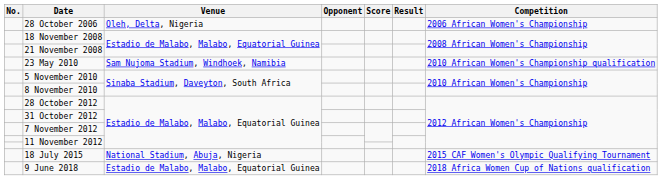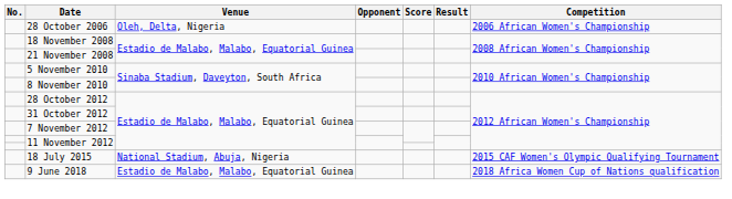 <table class="wikitable">
 <tr>
 <th>No.</th>
 <th>Date</th>
 <th>Venue</th>
 <th>Opponent</th>
 <th>Score</th>
 <th>Result</th>
 <th>Competition</th>
 </tr>
 <tr>
 <td></td>
 <td>28 October 2006</td>
 <td><a href='#'>Oleh, Delta</a>, Nigeria</td>
 <td></td>
 <td></td>
 <td></td>
 <td><a href='#'>2006 African Women's Championship</a></td>
 </tr>
 <tr>
 <td></td>
 <td>18 November 2008</td>
 <td rowspan="2"><a href='#'>Estadio de Malabo</a>, <a href='#'>Malabo</a>, <a href='#'>Equatorial Guinea</a></td>
 <td></td>
 <td></td>
 <td></td>
 <td rowspan="2"><a href='#'>2008 African Women's Championship</a></td>
 </tr>
 <tr>
 <td></td>
 <td>21 November 2008</td>
 <td></td>
 <td></td>
 <td></td>
-</tr>
-<tr>
-<td></td>
-<td>23 May 2010</td>
-<td><a href='#'>Sam Nujoma Stadium</a>, <a href='#'>Windhoek</a>, <a href='#'>Namibia</a></td>
-<td></td>
-<td></td>
-<td></td>
-<td><a href='#'>2010 African Women's Championship qualification</a></td>
 </tr>
 <tr>
 <td></td>
 <td>5 November 2010</td>
 <td rowspan="2"><a href='#'>Sinaba Stadium</a>, <a href='#'>Daveyton</a>, South Africa</td>
 <td></td>
 <td></td>
 <td></td>
 <td rowspan="2"><a href='#'>2010 African Women's Championship</a></td>
 </tr>
 <tr>
 <td></td>
 <td>8 November 2010</td>
 <td></td>
 <td></td>
 <td></td>
 </tr>
 <tr>
 <td></td>
 <td>28 October 2012</td>
 <td rowspan=5><a href='#'>Estadio de Malabo</a>, <a href='#'>Malabo</a>, Equatorial Guinea</td>
 <td></td>
 <td></td>
 <td></td>
 <td rowspan=5><a href='#'>2012 African Women's Championship</a></td>
 </tr>
 <tr>
 <td></td>
 <td>31 October 2012</td>
 <td></td>
 <td></td>
 <td></td>
 </tr>
 <tr>
 <td></td>
 <td>7 November 2012</td>
 <td></td>
 <td rowspan="2"></td>
 <td></td>
 </tr>
 <tr>
 <td></td>
 <td rowspan="2">11 November 2012</td>
 <td rowspan="2"></td>
 <td rowspan="2"></td>
 </tr>
 <tr>
 <td></td>
 <td></td>
 </tr>
 <tr>
 <td></td>
 <td>18 July 2015</td>
 <td><a href='#'>National Stadium</a>, <a href='#'>Abuja</a>, Nigeria</td>
 <td></td>
 <td></td>
 <td></td>
 <td><a href='#'>2015 CAF Women's Olympic Qualifying Tournament</a></td>
 </tr>
 <tr>
 <td></td>
 <td>9 June 2018</td>
 <td><a href='#'>Estadio de Malabo</a>, <a href='#'>Malabo</a>, Equatorial Guinea</td>
 <td></td>
 <td></td>
 <td></td>
 <td><a href='#'>2018 Africa Women Cup of Nations qualification</a></td>
 </tr>
 </table>
